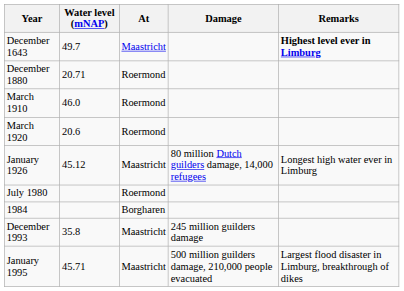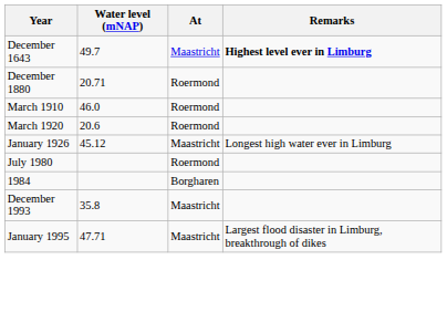 <table class="wikitable" border="1">
 <tr ---->
 <th>Year</th>
 <th>Water level (<a href='#'>mNAP</a>)</th>
 <th>At</th>
-<th>Damage</th>
 <th>Remarks</th>
 </tr>
 <tr>
 <td>December 1643</td>
 <td>49.7</td>
 <td><a href='#'>Maastricht</a></td>
-<td></td>
 <td><strong>Highest level ever in <a href='#'>Limburg</a></strong></td>
 </tr>
 <tr>
 <td>December 1880</td>
 <td>20.71</td>
 <td>Roermond</td>
 <td></td>
-<td></td>
 </tr>
 <tr>
 <td>March 1910</td>
 <td>46.0</td>
 <td>Roermond</td>
-<td></td>
 <td></td>
 </tr>
 <tr>
 <td>March 1920</td>
 <td>20.6</td>
 <td>Roermond</td>
 <td></td>
-<td></td>
 </tr>
 <tr>
 <td>January 1926</td>
 <td>45.12</td>
 <td>Maastricht</td>
-<td>80 million <a href='#'>Dutch guilders</a> damage, 14,000 <a href='#'>refugees</a></td>
 <td>Longest high water ever in Limburg</td>
 </tr>
 <tr>
 <td>July 1980</td>
 <td></td>
 <td>Roermond</td>
 <td></td>
-<td></td>
 </tr>
 <tr>
 <td>1984</td>
 <td></td>
 <td>Borgharen</td>
 <td></td>
-<td></td>
 </tr>
 <tr>
 <td>December 1993</td>
 <td>35.8</td>
 <td>Maastricht</td>
-<td>245 million guilders damage</td>
 <td></td>
 </tr>
 <tr>
 <td>January 1995</td>
-<td>45.71</td>
+<td>47.71</td>
 <td>Maastricht</td>
-<td>500 million guilders damage, 210,000 people evacuated</td>
 <td>Largest flood disaster in Limburg, breakthrough of dikes</td>
 </tr>
 </table>
